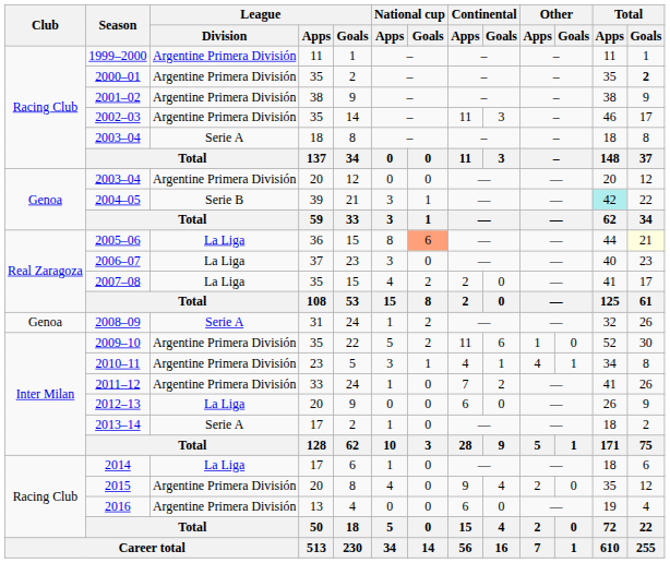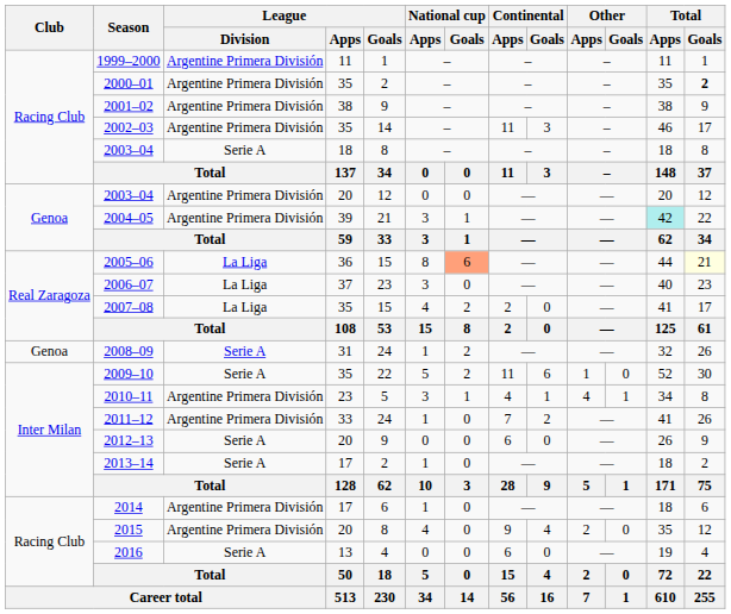 <table class="wikitable" style="text-align: center;">
 <tr>
 <th rowspan="2">Club</th>
 <th rowspan="2">Season</th>
 <th colspan="3">League</th>
 <th colspan="2">National cup</th>
 <th colspan="2">Continental</th>
 <th colspan="2">Other</th>
 <th colspan="2">Total</th>
 </tr>
 <tr>
 <th>Division</th>
 <th>Apps</th>
 <th>Goals</th>
 <th>Apps</th>
 <th>Goals</th>
 <th>Apps</th>
 <th>Goals</th>
 <th>Apps</th>
 <th>Goals</th>
 <th>Apps</th>
 <th>Goals</th>
 </tr>
 <tr>
 <td rowspan="6"><a href='#'>Racing Club</a></td>
 <td><a href='#'>1999–2000</a></td>
 <td><a href='#'>Argentine Primera División</a></td>
 <td>11</td>
 <td>1</td>
 <td colspan="2">–</td>
 <td colspan="2">–</td>
 <td colspan="2">–</td>
 <td>11</td>
 <td>1</td>
 </tr>
 <tr>
 <td><a href='#'>2000–01</a></td>
 <td>Argentine Primera División</td>
 <td>35</td>
 <td>2</td>
 <td colspan="2">–</td>
 <td colspan="2">–</td>
 <td colspan="2">–</td>
 <td>35</td>
 <td><strong>2</strong></td>
 </tr>
 <tr>
 <td><a href='#'>2001–02</a></td>
 <td>Argentine Primera División</td>
 <td>38</td>
 <td>9</td>
 <td colspan="2">–</td>
 <td colspan="2">–</td>
 <td colspan="2">–</td>
 <td>38</td>
 <td>9</td>
 </tr>
 <tr>
 <td><a href='#'>2002–03</a></td>
 <td>Argentine Primera División</td>
 <td>35</td>
 <td>14</td>
 <td colspan="2">–</td>
 <td>11</td>
 <td>3</td>
 <td colspan="2">–</td>
 <td>46</td>
 <td>17</td>
 </tr>
 <tr>
 <td><a href='#'>2003–04</a></td>
 <td>Serie A</td>
 <td>18</td>
 <td>8</td>
 <td colspan="2">–</td>
 <td colspan="2">–</td>
 <td colspan="2">–</td>
 <td>18</td>
 <td>8</td>
 </tr>
 <tr>
 <th colspan="2">Total</th>
 <th>137</th>
 <th>34</th>
 <th>0</th>
 <th>0</th>
 <th>11</th>
 <th>3</th>
 <th colspan="2">–</th>
 <th>148</th>
 <th>37</th>
 </tr>
 <tr>
 <td rowspan="3"><a href='#'>Genoa</a></td>
 <td><a href='#'>2003–04</a></td>
 <td>Argentine Primera División</td>
 <td>20</td>
 <td>12</td>
 <td>0</td>
 <td>0</td>
 <td colspan="2">—</td>
 <td colspan="2">—</td>
 <td>20</td>
 <td>12</td>
 </tr>
 <tr>
 <td><a href='#'>2004–05</a></td>
-<td>Serie B</td>
+<td>Argentine Primera División</td>
 <td>39</td>
 <td>21</td>
 <td>3</td>
 <td>1</td>
 <td colspan="2">—</td>
 <td colspan="2">—</td>
 <td style="background: paleturquoise;">42</td>
 <td>22</td>
 </tr>
 <tr>
 <th colspan="2">Total</th>
 <th>59</th>
 <th>33</th>
 <th>3</th>
 <th>1</th>
 <th colspan="2">—</th>
 <th colspan="2">—</th>
 <th>62</th>
 <th>34</th>
 </tr>
 <tr>
 <td rowspan="4"><a href='#'>Real Zaragoza</a></td>
 <td><a href='#'>2005–06</a></td>
 <td><a href='#'>La Liga</a></td>
 <td>36</td>
 <td>15</td>
 <td>8</td>
 <td style="background: lightsalmon;">6</td>
 <td colspan="2">—</td>
 <td colspan="2">—</td>
 <td>44</td>
 <td style="background: lightyellow;">21</td>
 </tr>
 <tr>
 <td><a href='#'>2006–07</a></td>
 <td>La Liga</td>
 <td>37</td>
 <td>23</td>
 <td>3</td>
 <td>0</td>
 <td colspan="2">—</td>
 <td colspan="2">—</td>
 <td>40</td>
 <td>23</td>
 </tr>
 <tr>
 <td><a href='#'>2007–08</a></td>
 <td>La Liga</td>
 <td>35</td>
 <td>15</td>
 <td>4</td>
 <td>2</td>
 <td>2</td>
 <td>0</td>
 <td colspan="2">—</td>
 <td>41</td>
 <td>17</td>
 </tr>
 <tr>
 <th colspan="2">Total</th>
 <th>108</th>
 <th>53</th>
 <th>15</th>
 <th>8</th>
 <th>2</th>
 <th>0</th>
 <th colspan="2">—</th>
 <th>125</th>
 <th>61</th>
 </tr>
 <tr>
 <td>Genoa</td>
 <td><a href='#'>2008–09</a></td>
 <td><a href='#'>Serie A</a></td>
 <td>31</td>
 <td>24</td>
 <td>1</td>
 <td>2</td>
 <td colspan="2">—</td>
 <td colspan="2">—</td>
 <td>32</td>
 <td>26</td>
 </tr>
 <tr>
 <td rowspan="6"><a href='#'>Inter Milan</a></td>
 <td><a href='#'>2009–10</a></td>
-<td>Argentine Primera División</td>
+<td>Serie A</td>
 <td>35</td>
 <td>22</td>
 <td>5</td>
 <td>2</td>
 <td>11</td>
 <td>6</td>
 <td>1</td>
 <td>0</td>
 <td>52</td>
 <td>30</td>
 </tr>
 <tr>
 <td><a href='#'>2010–11</a></td>
 <td>Argentine Primera División</td>
 <td>23</td>
 <td>5</td>
 <td>3</td>
 <td>1</td>
 <td>4</td>
 <td>1</td>
 <td>4</td>
 <td>1</td>
 <td>34</td>
 <td>8</td>
 </tr>
 <tr>
 <td><a href='#'>2011–12</a></td>
 <td>Argentine Primera División</td>
 <td>33</td>
 <td>24</td>
 <td>1</td>
 <td>0</td>
 <td>7</td>
 <td>2</td>
 <td colspan="2">—</td>
 <td>41</td>
 <td>26</td>
 </tr>
 <tr>
 <td><a href='#'>2012–13</a></td>
-<td><a href='#'>La Liga</a></td>
+<td>Serie A</td>
 <td>20</td>
 <td>9</td>
 <td>0</td>
 <td>0</td>
 <td>6</td>
 <td>0</td>
 <td colspan="2">—</td>
 <td>26</td>
 <td>9</td>
 </tr>
 <tr>
 <td><a href='#'>2013–14</a></td>
 <td>Serie A</td>
 <td>17</td>
 <td>2</td>
 <td>1</td>
 <td>0</td>
 <td colspan="2">—</td>
 <td colspan="2">—</td>
 <td>18</td>
 <td>2</td>
 </tr>
 <tr>
 <th colspan="2">Total</th>
 <th>128</th>
 <th>62</th>
 <th>10</th>
 <th>3</th>
 <th>28</th>
 <th>9</th>
 <th>5</th>
 <th>1</th>
 <th>171</th>
 <th>75</th>
 </tr>
 <tr>
 <td rowspan="4">Racing Club</td>
 <td><a href='#'>2014</a></td>
-<td><a href='#'>La Liga</a></td>
+<td>Argentine Primera División</td>
 <td>17</td>
 <td>6</td>
 <td>1</td>
 <td>0</td>
 <td colspan="2">—</td>
 <td colspan="2">—</td>
 <td>18</td>
 <td>6</td>
 </tr>
 <tr>
 <td><a href='#'>2015</a></td>
 <td>Argentine Primera División</td>
 <td>20</td>
 <td>8</td>
 <td>4</td>
 <td>0</td>
 <td>9</td>
 <td>4</td>
 <td>2</td>
 <td>0</td>
 <td>35</td>
 <td>12</td>
 </tr>
 <tr>
 <td><a href='#'>2016</a></td>
-<td>Argentine Primera División</td>
+<td>Serie A</td>
 <td>13</td>
 <td>4</td>
 <td>0</td>
 <td>0</td>
 <td>6</td>
 <td>0</td>
 <td colspan="2">—</td>
 <td>19</td>
 <td>4</td>
 </tr>
 <tr>
 <th colspan="2">Total</th>
 <th>50</th>
 <th>18</th>
 <th>5</th>
 <th>0</th>
 <th>15</th>
 <th>4</th>
 <th>2</th>
 <th>0</th>
 <th>72</th>
 <th>22</th>
 </tr>
 <tr>
 <th colspan="3">Career total</th>
 <th>513</th>
 <th>230</th>
 <th>34</th>
 <th>14</th>
 <th>56</th>
 <th>16</th>
 <th>7</th>
 <th>1</th>
 <th>610</th>
 <th>255</th>
 </tr>
 </table>
